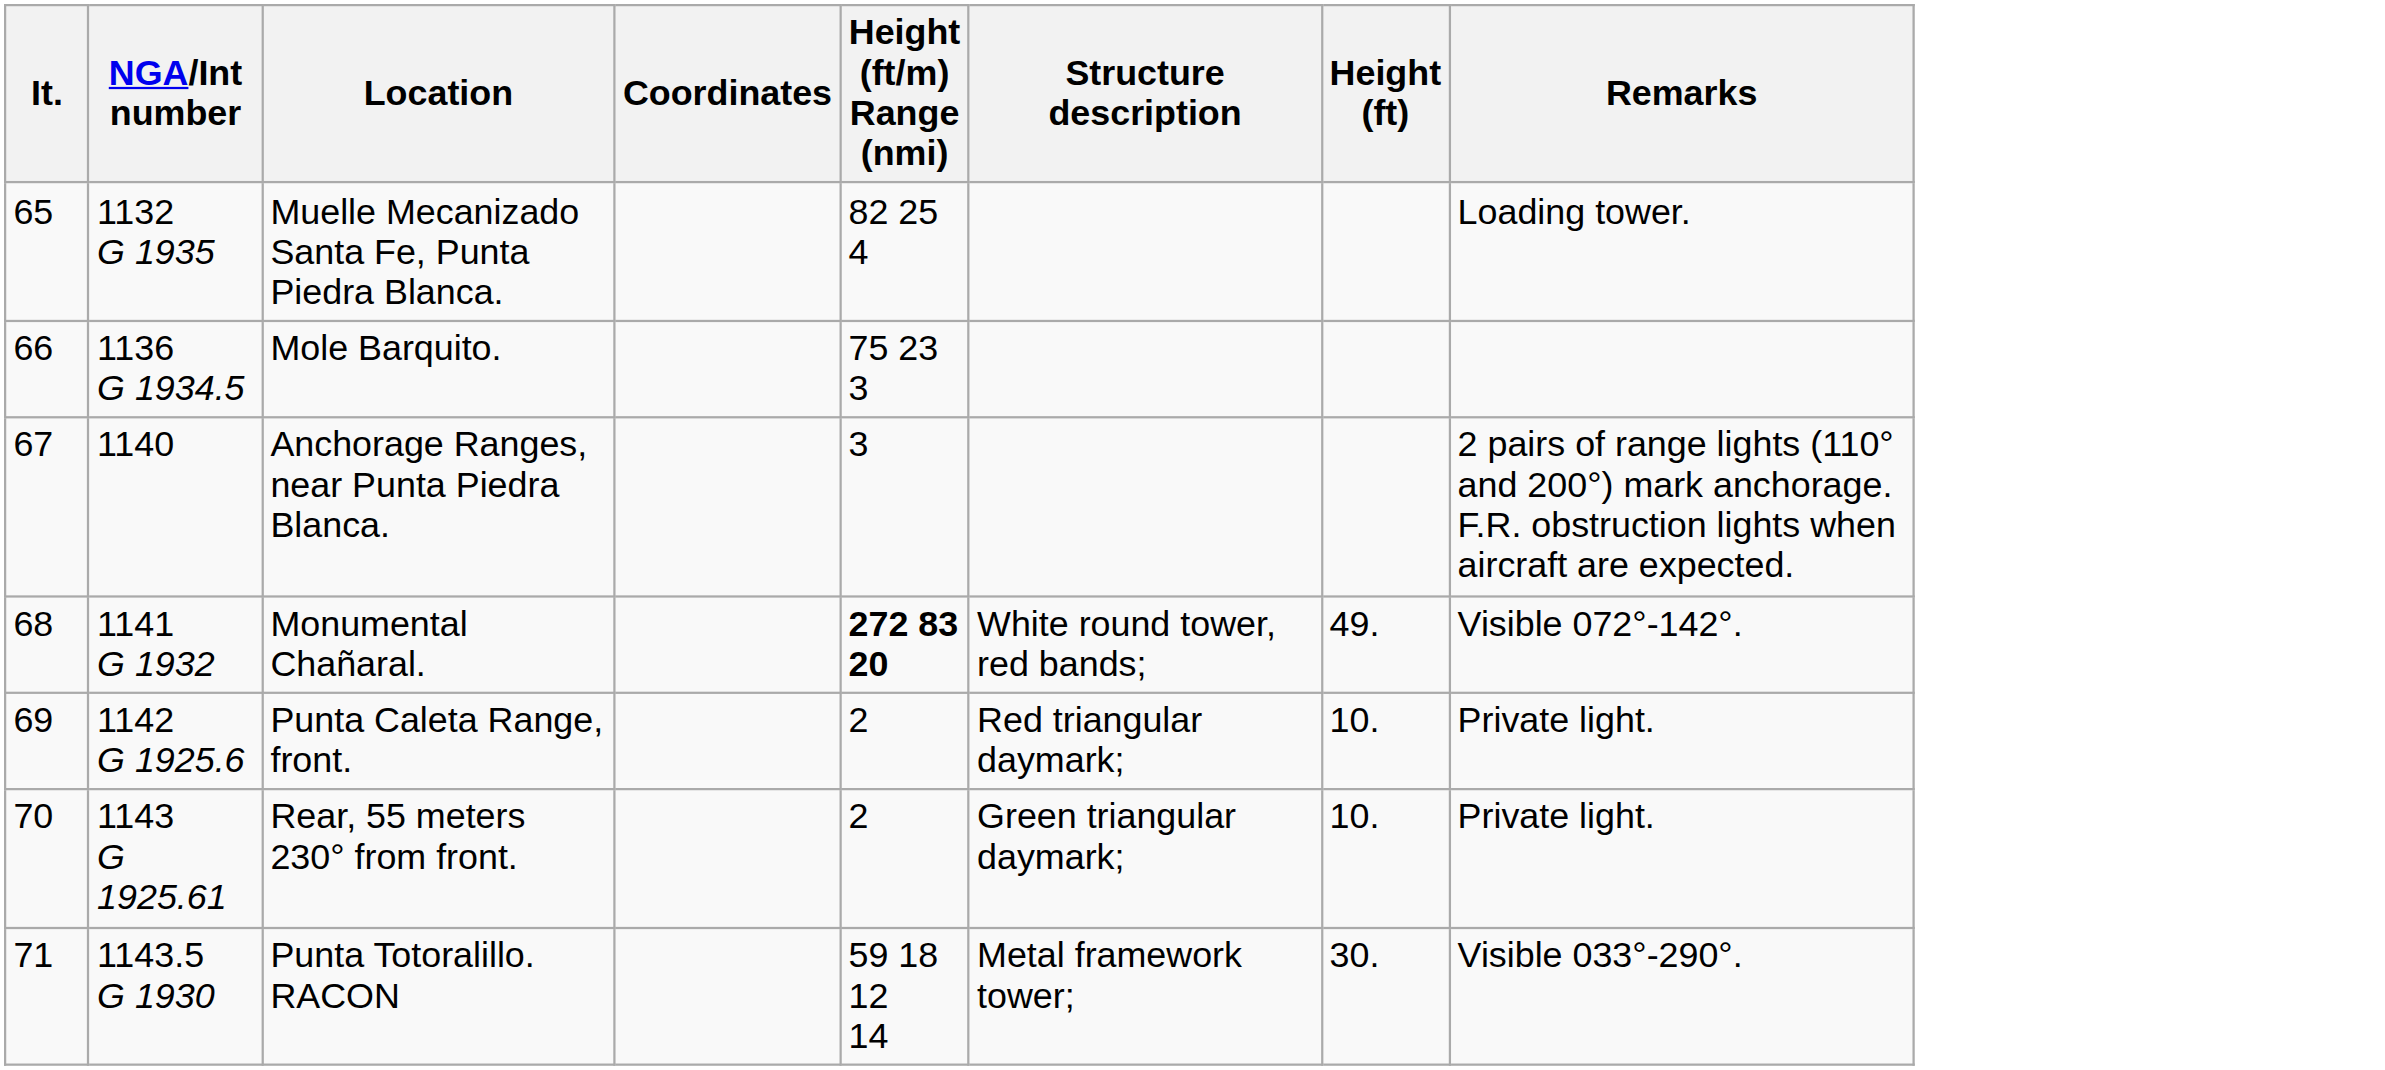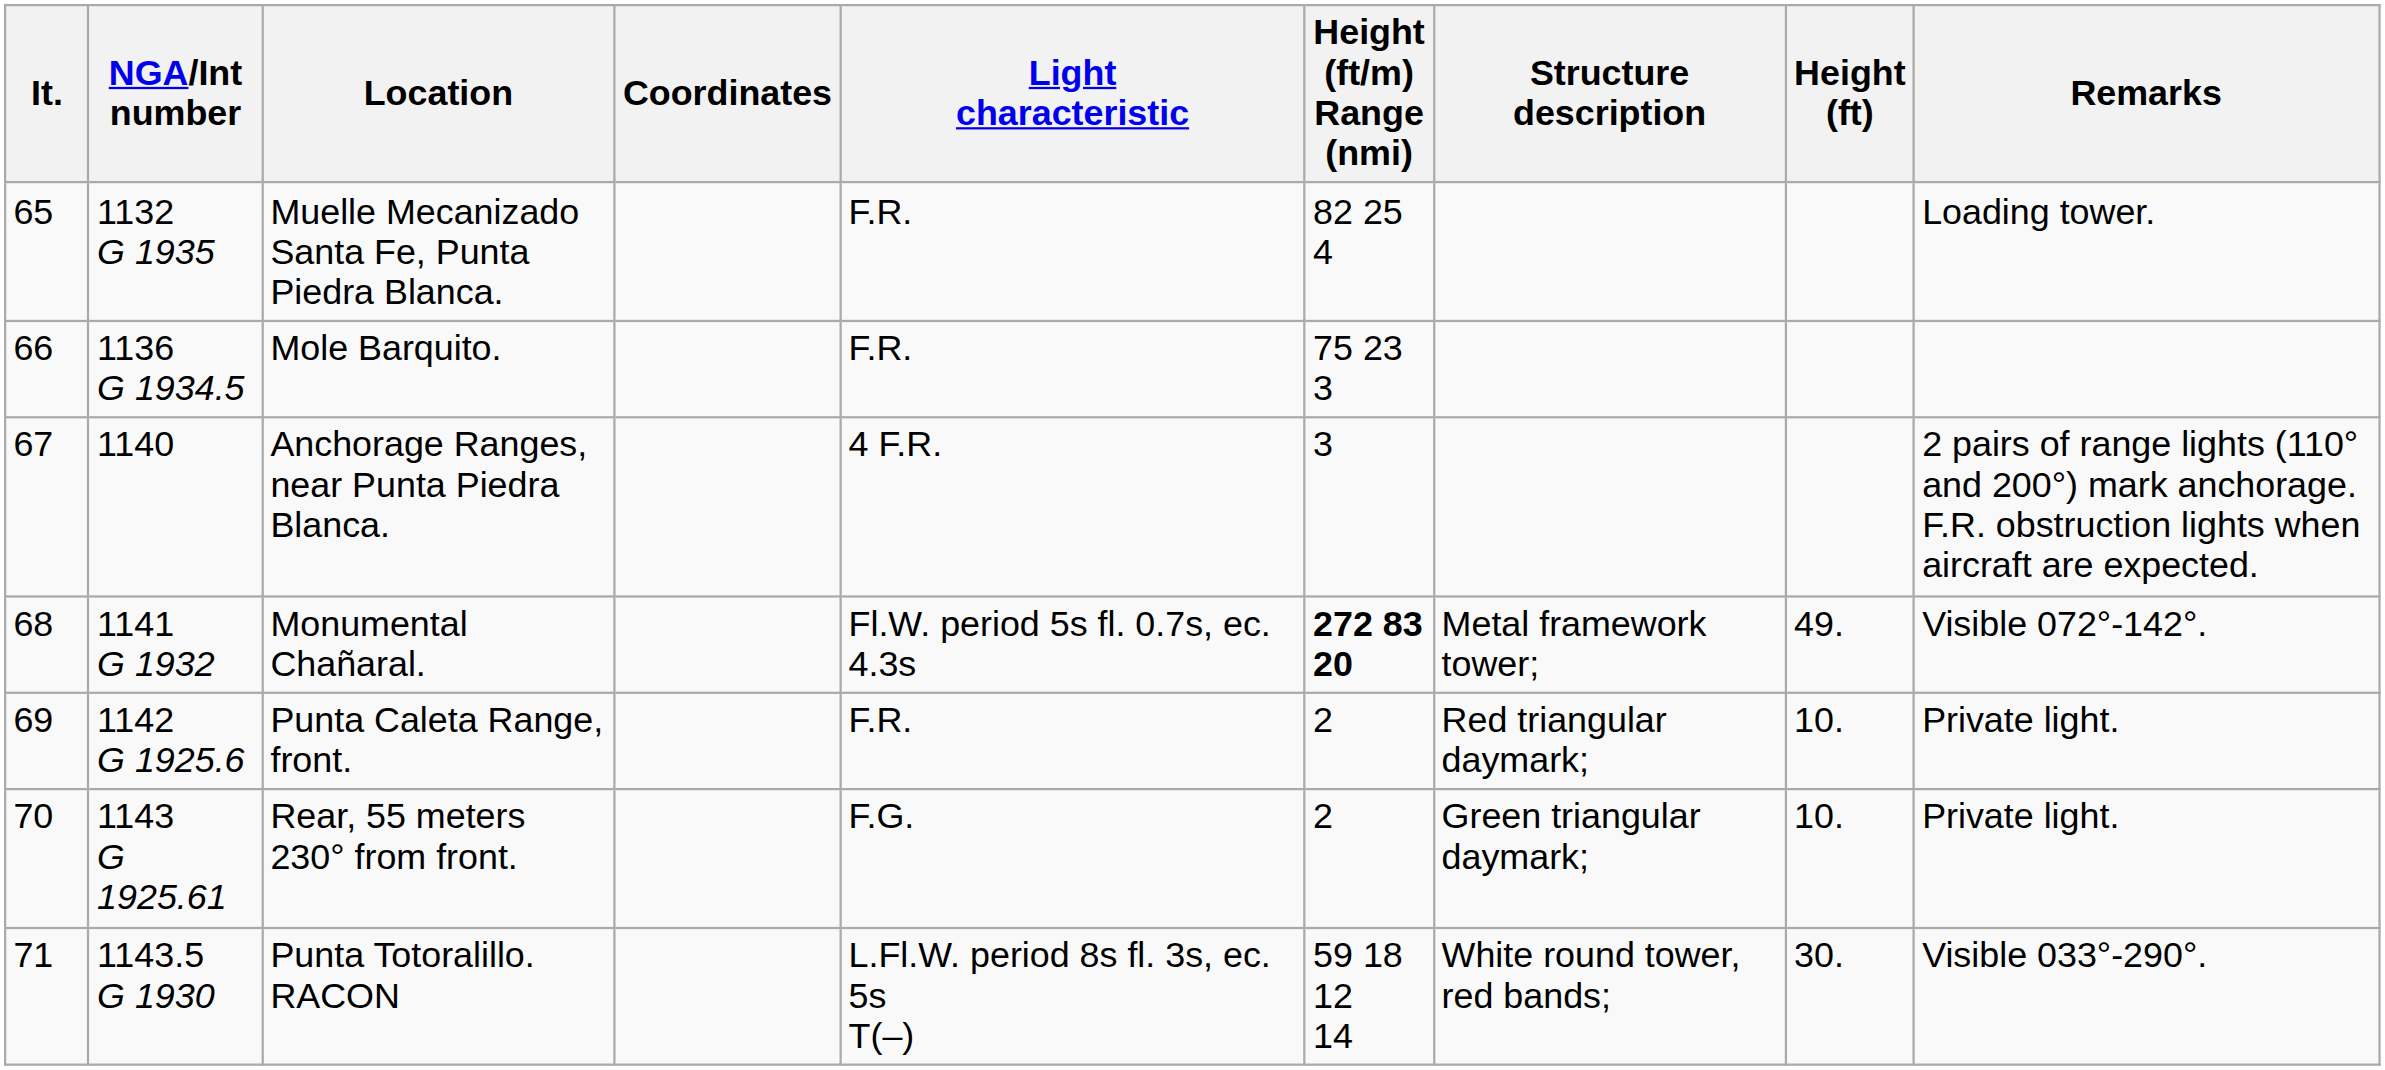 <table class=wikitable>
 <tr>
 <th width="30">It.</th>
 <th width="70"><a href='#'>NGA</a>/Int<br>number</th>
 <th width="150">Location</th>
 <th width="80">Coordinates</th>
+<th width="200"><a href='#'>Light<br>characteristic</a></th>
 <th width="50">Height (ft/m)<br>Range (nmi)</th>
 <th width="150">Structure<br>description</th>
 <th width="30">Height (ft)</th>
 <th width="200">Remarks</th>
 </tr>
 <tr valign="top">
 <td>65</td>
 <td>1132<br><em>G 1935</em></td>
 <td>Muelle Mecanizado Santa Fe,  Punta Piedra Blanca.</td>
 <td></td>
+<td>F.R.</td>
 <td>82 25 4</td>
 <td></td>
 <td></td>
 <td>Loading tower.</td>
 </tr>
 <tr valign="top">
 <td>66</td>
 <td>1136<br><em>G 1934.5</em></td>
 <td>Mole Barquito.</td>
 <td></td>
+<td>F.R.</td>
 <td>75 23 3</td>
 <td></td>
 <td></td>
 <td></td>
 </tr>
 <tr valign="top">
 <td>67</td>
 <td>1140</td>
 <td>Anchorage Ranges, near  Punta Piedra Blanca.</td>
 <td></td>
+<td>4 F.R.</td>
 <td>3</td>
 <td></td>
 <td></td>
 <td>2 pairs of range lights (110° and 200°) mark  anchorage. F.R. obstruction lights when  aircraft are expected.</td>
 </tr>
 <tr valign="top">
 <td>68</td>
 <td>1141<br><em>G 1932</em></td>
 <td>Monumental Chañaral.</td>
 <td></td>
+<td>Fl.W. period 5s fl. 0.7s, ec. 4.3s</td>
 <td><strong>272 83 20</strong></td>
-<td>White round tower, red bands;</td>
+<td>Metal framework tower;</td>
 <td>49.</td>
 <td>Visible 072°-142°.</td>
 </tr>
 <tr valign="top">
 <td>69</td>
 <td>1142<br><em>G 1925.6</em></td>
 <td>Punta Caleta Range, front.</td>
 <td></td>
+<td>F.R.</td>
 <td>2</td>
 <td>Red triangular daymark;</td>
 <td>10.</td>
 <td>Private light.</td>
 </tr>
 <tr valign="top">
 <td>70</td>
 <td>1143<br><em>G 1925.61</em></td>
 <td>Rear, 55 meters 230° from  front.</td>
 <td></td>
+<td>F.G.</td>
 <td>2</td>
 <td>Green triangular daymark;</td>
 <td>10.</td>
 <td>Private light.</td>
 </tr>
 <tr valign="top">
 <td>71</td>
 <td>1143.5<br><em>G 1930</em></td>
 <td>Punta Totoralillo. <br> RACON</td>
 <td></td>
+<td>L.Fl.W. period 8s fl. 3s, ec. 5s <br> T(–)</td>
 <td>59 18 12 <br> 14</td>
-<td>Metal framework tower;</td>
+<td>White round tower, red bands;</td>
 <td>30.</td>
 <td>Visible 033°-290°.</td>
 </tr>
 </table>
